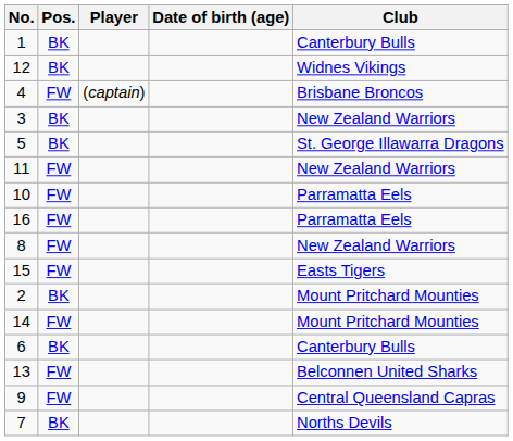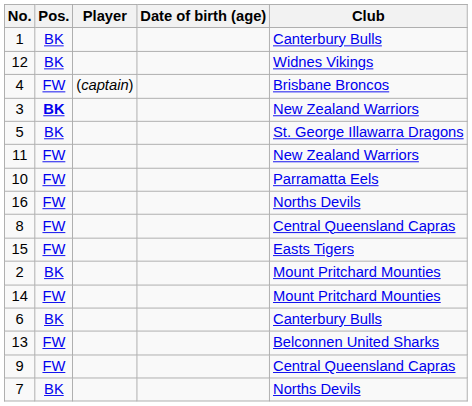 <table class="wikitable sortable">
 <tr>
 <th>No.</th>
 <th>Pos.</th>
 <th>Player</th>
 <th>Date of birth (age)</th>
 <th>Club</th>
 </tr>
 <tr>
 <td align=center>1</td>
 <td align=center><a href='#'>BK</a></td>
 <td></td>
 <td></td>
 <td> <a href='#'>Canterbury Bulls</a></td>
 </tr>
 <tr>
 <td align=center>12</td>
 <td align=center><a href='#'>BK</a></td>
 <td></td>
 <td></td>
 <td> <a href='#'>Widnes Vikings</a></td>
 </tr>
 <tr>
 <td align=center>4</td>
 <td align=center><a href='#'>FW</a></td>
 <td> (<em>captain</em>)</td>
 <td></td>
 <td> <a href='#'>Brisbane Broncos</a></td>
 </tr>
 <tr>
 <td align=center>3</td>
-<td align=center><a href='#'>BK</a></td>
+<td align=center><strong><a href='#'>BK</a></strong></td>
 <td></td>
 <td></td>
 <td> <a href='#'>New Zealand Warriors</a></td>
 </tr>
 <tr>
 <td align=center>5</td>
 <td align=center><a href='#'>BK</a></td>
 <td></td>
 <td></td>
 <td> <a href='#'>St. George Illawarra Dragons</a></td>
 </tr>
 <tr>
 <td align=center>11</td>
 <td align=center><a href='#'>FW</a></td>
 <td></td>
 <td></td>
 <td> <a href='#'>New Zealand Warriors</a></td>
 </tr>
 <tr>
 <td align=center>10</td>
 <td align=center><a href='#'>FW</a></td>
 <td></td>
 <td></td>
 <td> <a href='#'>Parramatta Eels</a></td>
 </tr>
 <tr>
 <td align=center>16</td>
 <td align=center><a href='#'>FW</a></td>
 <td></td>
 <td></td>
-<td> <a href='#'>Parramatta Eels</a></td>
+<td> <a href='#'>Norths Devils</a></td>
 </tr>
 <tr>
 <td align=center>8</td>
 <td align=center><a href='#'>FW</a></td>
 <td></td>
 <td></td>
-<td> <a href='#'>New Zealand Warriors</a></td>
+<td> <a href='#'>Central Queensland Capras</a></td>
 </tr>
 <tr>
 <td align=center>15</td>
 <td align=center><a href='#'>FW</a></td>
 <td></td>
 <td></td>
 <td> <a href='#'>Easts Tigers</a></td>
 </tr>
 <tr>
 <td align=center>2</td>
 <td align=center><a href='#'>BK</a></td>
 <td></td>
 <td></td>
 <td> <a href='#'>Mount Pritchard Mounties</a></td>
 </tr>
 <tr>
 <td align=center>14</td>
 <td align=center><a href='#'>FW</a></td>
 <td></td>
 <td></td>
 <td> <a href='#'>Mount Pritchard Mounties</a></td>
 </tr>
 <tr>
 <td align=center>6</td>
 <td align=center><a href='#'>BK</a></td>
 <td></td>
 <td></td>
 <td> <a href='#'>Canterbury Bulls</a></td>
 </tr>
 <tr>
 <td align=center>13</td>
 <td align=center><a href='#'>FW</a></td>
 <td></td>
 <td></td>
 <td> <a href='#'>Belconnen United Sharks</a></td>
 </tr>
 <tr>
 <td align=center>9</td>
 <td align=center><a href='#'>FW</a></td>
 <td></td>
 <td></td>
 <td> <a href='#'>Central Queensland Capras</a></td>
 </tr>
 <tr>
 <td align=center>7</td>
 <td align=center><a href='#'>BK</a></td>
 <td></td>
 <td></td>
 <td> <a href='#'>Norths Devils</a></td>
 </tr>
 </table>
